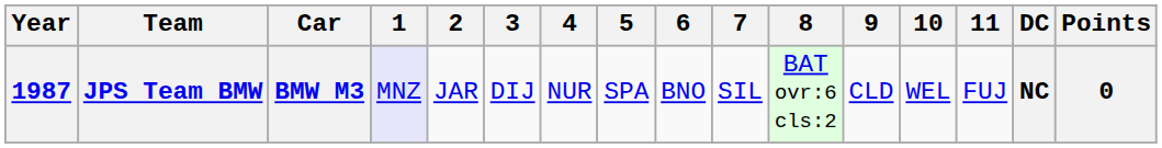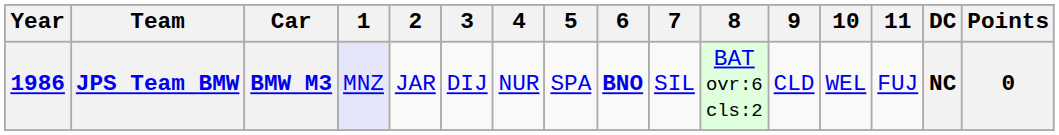 <table class="wikitable" style="text-align:center; font-size:95%">
 <tr>
 <th>Year</th>
 <th>Team</th>
 <th>Car</th>
 <th>1</th>
 <th>2</th>
 <th>3</th>
 <th>4</th>
 <th>5</th>
 <th>6</th>
 <th>7</th>
 <th>8</th>
 <th>9</th>
 <th>10</th>
 <th>11</th>
 <th>DC</th>
 <th>Points</th>
 </tr>
 <tr>
-<th><a href='#'>1987</a></th>
+<th><a href='#'>1986</a></th>
 <th> <a href='#'>JPS Team BMW</a></th>
 <th><a href='#'>BMW M3</a></th>
 <td style="background: lavender;"><a href='#'>MNZ</a></td>
 <td><a href='#'>JAR</a></td>
 <td><a href='#'>DIJ</a></td>
 <td><a href='#'>NUR</a></td>
 <td><a href='#'>SPA</a></td>
-<td><a href='#'>BNO</a></td>
+<td><strong><a href='#'>BNO</a></strong></td>
 <td><a href='#'>SIL</a></td>
 <td style="background:#dfffdf;"><a href='#'>BAT</a><br><small>ovr:6<br>cls:2</small></td>
 <td><a href='#'>CLD</a></td>
 <td><a href='#'>WEL</a></td>
 <td><a href='#'>FUJ</a></td>
 <th rowspan=2>NC</th>
 <th rowspan=2>0</th>
 </tr>
 </table>
